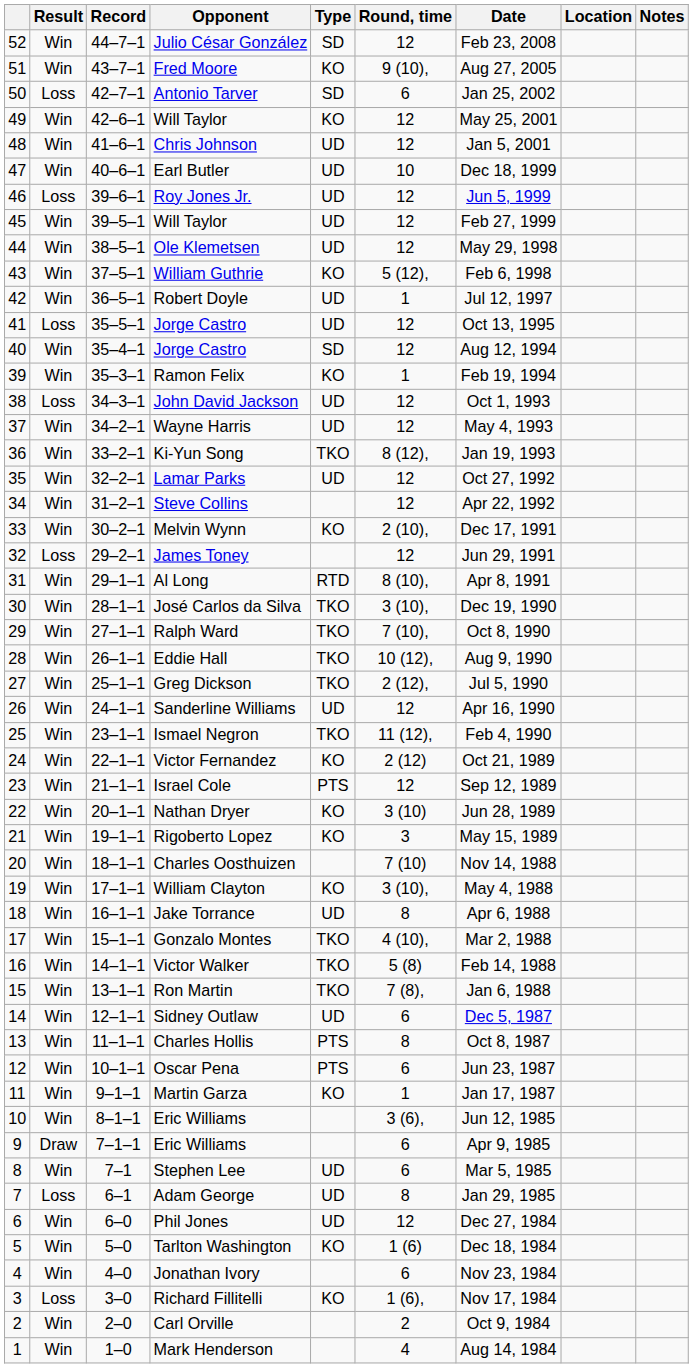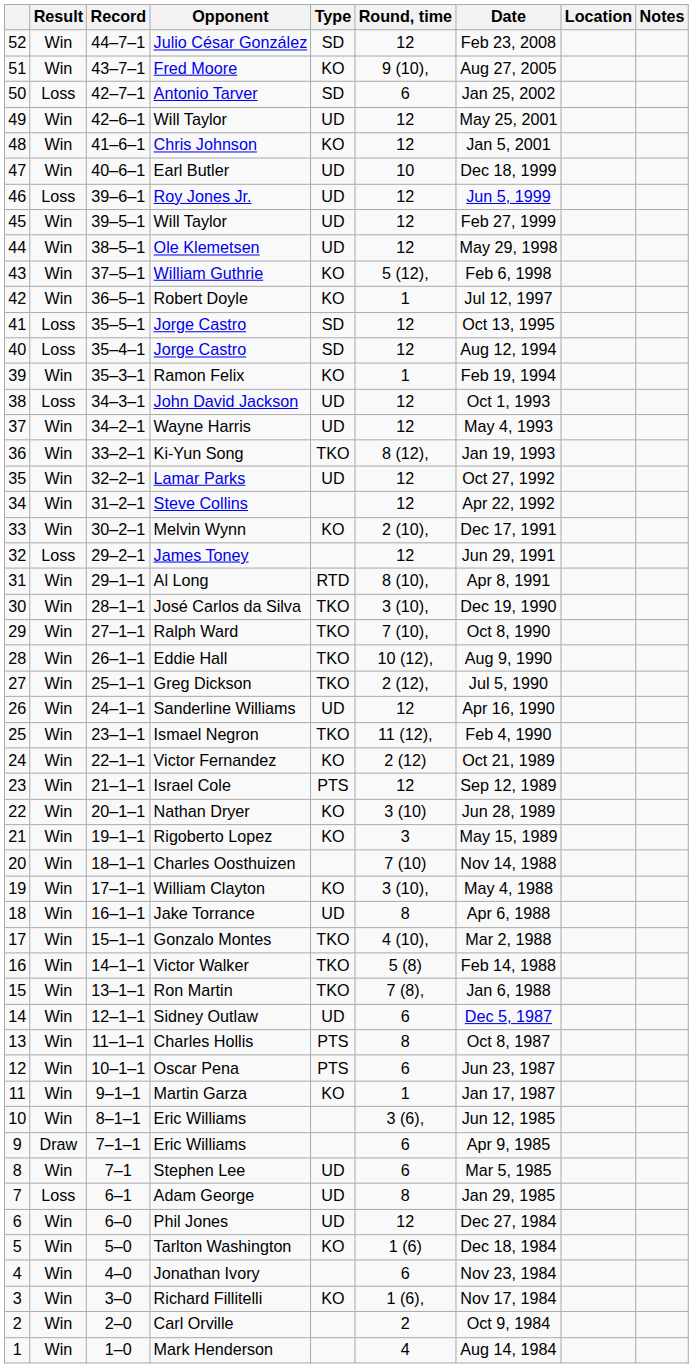 <table class="wikitable" style="text-align:center">
 <tr>
 <th></th>
 <th>Result</th>
 <th>Record</th>
 <th>Opponent</th>
 <th>Type</th>
 <th>Round, time</th>
 <th>Date</th>
 <th>Location</th>
 <th>Notes</th>
 </tr>
 <tr>
 <td>52</td>
 <td>Win</td>
 <td>44–7–1</td>
 <td style="text-align:left;"><a href='#'>Julio César González</a></td>
 <td>SD</td>
 <td>12</td>
 <td>Feb 23, 2008</td>
 <td style="text-align:left;"></td>
 <td style="text-align:left;"></td>
 </tr>
 <tr>
 <td>51</td>
 <td>Win</td>
 <td>43–7–1</td>
 <td style="text-align:left;"><a href='#'>Fred Moore</a></td>
 <td>KO</td>
 <td>9 (10), </td>
 <td>Aug 27, 2005</td>
 <td style="text-align:left;"></td>
 <td></td>
 </tr>
 <tr>
 <td>50</td>
 <td>Loss</td>
 <td>42–7–1</td>
 <td style="text-align:left;"><a href='#'>Antonio Tarver</a></td>
 <td>SD</td>
 <td>6</td>
 <td>Jan 25, 2002</td>
 <td style="text-align:left;"></td>
 <td style="text-align:left;"></td>
 </tr>
 <tr>
 <td>49</td>
 <td>Win</td>
 <td>42–6–1</td>
 <td style="text-align:left;">Will Taylor</td>
-<td>KO</td>
+<td>UD</td>
 <td>12</td>
 <td>May 25, 2001</td>
 <td style="text-align:left;"></td>
 <td style="text-align:left;"></td>
 </tr>
 <tr>
 <td>48</td>
 <td>Win</td>
 <td>41–6–1</td>
 <td style="text-align:left;"><a href='#'>Chris Johnson</a></td>
-<td>UD</td>
+<td>KO</td>
 <td>12</td>
 <td>Jan 5, 2001</td>
 <td style="text-align:left;"></td>
 <td style="text-align:left;"></td>
 </tr>
 <tr>
 <td>47</td>
 <td>Win</td>
 <td>40–6–1</td>
 <td style="text-align:left;">Earl Butler</td>
 <td>UD</td>
 <td>10</td>
 <td>Dec 18, 1999</td>
 <td style="text-align:left;"></td>
 <td></td>
 </tr>
 <tr>
 <td>46</td>
 <td>Loss</td>
 <td>39–6–1</td>
 <td style="text-align:left;"><a href='#'>Roy Jones Jr.</a></td>
 <td>UD</td>
 <td>12</td>
 <td><a href='#'>Jun 5, 1999</a></td>
 <td style="text-align:left;"></td>
 <td style="text-align:left;"></td>
 </tr>
 <tr>
 <td>45</td>
 <td>Win</td>
 <td>39–5–1</td>
 <td style="text-align:left;">Will Taylor</td>
 <td>UD</td>
 <td>12</td>
 <td>Feb 27, 1999</td>
 <td style="text-align:left;"></td>
 <td style="text-align:left;"></td>
 </tr>
 <tr>
 <td>44</td>
 <td>Win</td>
 <td>38–5–1</td>
 <td style="text-align:left;"><a href='#'>Ole Klemetsen</a></td>
 <td>UD</td>
 <td>12</td>
 <td>May 29, 1998</td>
 <td style="text-align:left;"></td>
 <td style="text-align:left;"></td>
 </tr>
 <tr>
 <td>43</td>
 <td>Win</td>
 <td>37–5–1</td>
 <td style="text-align:left;"><a href='#'>William Guthrie</a></td>
 <td>KO</td>
 <td>5 (12), </td>
 <td>Feb 6, 1998</td>
 <td style="text-align:left;"></td>
 <td style="text-align:left;"></td>
 </tr>
 <tr>
 <td>42</td>
 <td>Win</td>
 <td>36–5–1</td>
 <td style="text-align:left;">Robert Doyle</td>
-<td>UD</td>
+<td>KO</td>
 <td>1</td>
 <td>Jul 12, 1997</td>
 <td style="text-align:left;"></td>
 <td></td>
 </tr>
 <tr>
 <td>41</td>
 <td>Loss</td>
 <td>35–5–1</td>
 <td style="text-align:left;"><a href='#'>Jorge Castro</a></td>
-<td>UD</td>
+<td>SD</td>
 <td>12</td>
 <td>Oct 13, 1995</td>
 <td style="text-align:left;"></td>
 <td style="text-align:left;"></td>
 </tr>
 <tr>
 <td>40</td>
-<td>Win</td>
+<td>Loss</td>
 <td>35–4–1</td>
 <td style="text-align:left;"><a href='#'>Jorge Castro</a></td>
 <td>SD</td>
 <td>12</td>
 <td>Aug 12, 1994</td>
 <td style="text-align:left;"></td>
 <td style="text-align:left;"></td>
 </tr>
 <tr>
 <td>39</td>
 <td>Win</td>
 <td>35–3–1</td>
 <td style="text-align:left;">Ramon Felix</td>
 <td>KO</td>
 <td>1</td>
 <td>Feb 19, 1994</td>
 <td style="text-align:left;"></td>
 <td></td>
 </tr>
 <tr>
 <td>38</td>
 <td>Loss</td>
 <td>34–3–1</td>
 <td style="text-align:left;"><a href='#'>John David Jackson</a></td>
 <td>UD</td>
 <td>12</td>
 <td>Oct 1, 1993</td>
 <td style="text-align:left;"></td>
 <td style="text-align:left;"></td>
 </tr>
 <tr>
 <td>37</td>
 <td>Win</td>
 <td>34–2–1</td>
 <td style="text-align:left;">Wayne Harris</td>
 <td>UD</td>
 <td>12</td>
 <td>May 4, 1993</td>
 <td style="text-align:left;"></td>
 <td style="text-align:left;"></td>
 </tr>
 <tr>
 <td>36</td>
 <td>Win</td>
 <td>33–2–1</td>
 <td style="text-align:left;">Ki-Yun Song</td>
 <td>TKO</td>
 <td>8 (12), </td>
 <td>Jan 19, 1993</td>
 <td style="text-align:left;"></td>
 <td style="text-align:left;"></td>
 </tr>
 <tr>
 <td>35</td>
 <td>Win</td>
 <td>32–2–1</td>
 <td style="text-align:left;"><a href='#'>Lamar Parks</a></td>
 <td>UD</td>
 <td>12</td>
 <td>Oct 27, 1992</td>
 <td style="text-align:left;"></td>
 <td style="text-align:left;"></td>
 </tr>
 <tr>
 <td>34</td>
 <td>Win</td>
 <td>31–2–1</td>
 <td style="text-align:left;"><a href='#'>Steve Collins</a></td>
 <td></td>
 <td>12</td>
 <td>Apr 22, 1992</td>
 <td style="text-align:left;"></td>
 <td style="text-align:left;"></td>
 </tr>
 <tr>
 <td>33</td>
 <td>Win</td>
 <td>30–2–1</td>
 <td style="text-align:left;">Melvin Wynn</td>
 <td>KO</td>
 <td>2 (10), </td>
 <td>Dec 17, 1991</td>
 <td style="text-align:left;"></td>
 <td></td>
 </tr>
 <tr>
 <td>32</td>
 <td>Loss</td>
 <td>29–2–1</td>
 <td style="text-align:left;"><a href='#'>James Toney</a></td>
 <td></td>
 <td>12</td>
 <td>Jun 29, 1991</td>
 <td style="text-align:left;"></td>
 <td style="text-align:left;"></td>
 </tr>
 <tr>
 <td>31</td>
 <td>Win</td>
 <td>29–1–1</td>
 <td style="text-align:left;">Al Long</td>
 <td>RTD</td>
 <td>8 (10), </td>
 <td>Apr 8, 1991</td>
 <td style="text-align:left;"></td>
 <td></td>
 </tr>
 <tr>
 <td>30</td>
 <td>Win</td>
 <td>28–1–1</td>
 <td style="text-align:left;">José Carlos da Silva</td>
 <td>TKO</td>
 <td>3 (10), </td>
 <td>Dec 19, 1990</td>
 <td style="text-align:left;"></td>
 <td></td>
 </tr>
 <tr>
 <td>29</td>
 <td>Win</td>
 <td>27–1–1</td>
 <td style="text-align:left;">Ralph Ward</td>
 <td>TKO</td>
 <td>7 (10), </td>
 <td>Oct 8, 1990</td>
 <td style="text-align:left;"></td>
 <td></td>
 </tr>
 <tr>
 <td>28</td>
 <td>Win</td>
 <td>26–1–1</td>
 <td style="text-align:left;">Eddie Hall</td>
 <td>TKO</td>
 <td>10 (12), </td>
 <td>Aug 9, 1990</td>
 <td style="text-align:left;"></td>
 <td style="text-align:left;"></td>
 </tr>
 <tr>
 <td>27</td>
 <td>Win</td>
 <td>25–1–1</td>
 <td style="text-align:left;">Greg Dickson</td>
 <td>TKO</td>
 <td>2 (12), </td>
 <td>Jul 5, 1990</td>
 <td style="text-align:left;"></td>
 <td style="text-align:left;"></td>
 </tr>
 <tr>
 <td>26</td>
 <td>Win</td>
 <td>24–1–1</td>
 <td style="text-align:left;">Sanderline Williams</td>
 <td>UD</td>
 <td>12</td>
 <td>Apr 16, 1990</td>
 <td style="text-align:left;"></td>
 <td style="text-align:left;"></td>
 </tr>
 <tr>
 <td>25</td>
 <td>Win</td>
 <td>23–1–1</td>
 <td style="text-align:left;">Ismael Negron</td>
 <td>TKO</td>
 <td>11 (12), </td>
 <td>Feb 4, 1990</td>
 <td style="text-align:left;"></td>
 <td style="text-align:left;"></td>
 </tr>
 <tr>
 <td>24</td>
 <td>Win</td>
 <td>22–1–1</td>
 <td style="text-align:left;">Victor Fernandez</td>
 <td>KO</td>
 <td>2 (12)</td>
 <td>Oct 21, 1989</td>
 <td style="text-align:left;"></td>
 <td style="text-align:left;"></td>
 </tr>
 <tr>
 <td>23</td>
 <td>Win</td>
 <td>21–1–1</td>
 <td style="text-align:left;">Israel Cole</td>
 <td>PTS</td>
 <td>12</td>
 <td>Sep 12, 1989</td>
 <td style="text-align:left;"></td>
 <td style="text-align:left;"></td>
 </tr>
 <tr>
 <td>22</td>
 <td>Win</td>
 <td>20–1–1</td>
 <td style="text-align:left;">Nathan Dryer</td>
 <td>KO</td>
 <td>3 (10)</td>
 <td>Jun 28, 1989</td>
 <td style="text-align:left;"></td>
 <td></td>
 </tr>
 <tr>
 <td>21</td>
 <td>Win</td>
 <td>19–1–1</td>
 <td style="text-align:left;">Rigoberto Lopez</td>
 <td>KO</td>
 <td>3</td>
 <td>May 15, 1989</td>
 <td style="text-align:left;"></td>
 <td></td>
 </tr>
 <tr>
 <td>20</td>
 <td>Win</td>
 <td>18–1–1</td>
 <td style="text-align:left;">Charles Oosthuizen</td>
 <td></td>
 <td>7 (10)</td>
 <td>Nov 14, 1988</td>
 <td style="text-align:left;"></td>
 <td></td>
 </tr>
 <tr>
 <td>19</td>
 <td>Win</td>
 <td>17–1–1</td>
 <td style="text-align:left;">William Clayton</td>
 <td>KO</td>
 <td>3 (10), </td>
 <td>May 4, 1988</td>
 <td style="text-align:left;"></td>
 <td></td>
 </tr>
 <tr>
 <td>18</td>
 <td>Win</td>
 <td>16–1–1</td>
 <td style="text-align:left;">Jake Torrance</td>
 <td>UD</td>
 <td>8</td>
 <td>Apr 6, 1988</td>
 <td style="text-align:left;"></td>
 <td></td>
 </tr>
 <tr>
 <td>17</td>
 <td>Win</td>
 <td>15–1–1</td>
 <td style="text-align:left;">Gonzalo Montes</td>
 <td>TKO</td>
 <td>4 (10), </td>
 <td>Mar 2, 1988</td>
 <td style="text-align:left;"></td>
 <td></td>
 </tr>
 <tr>
 <td>16</td>
 <td>Win</td>
 <td>14–1–1</td>
 <td style="text-align:left;">Victor Walker</td>
 <td>TKO</td>
 <td>5 (8)</td>
 <td>Feb 14, 1988</td>
 <td style="text-align:left;"></td>
 <td></td>
 </tr>
 <tr>
 <td>15</td>
 <td>Win</td>
 <td>13–1–1</td>
 <td style="text-align:left;">Ron Martin</td>
 <td>TKO</td>
 <td>7 (8), </td>
 <td>Jan 6, 1988</td>
 <td style="text-align:left;"></td>
 <td></td>
 </tr>
 <tr>
 <td>14</td>
 <td>Win</td>
 <td>12–1–1</td>
 <td style="text-align:left;">Sidney Outlaw</td>
 <td>UD</td>
 <td>6</td>
 <td><a href='#'>Dec 5, 1987</a></td>
 <td style="text-align:left;"></td>
 <td></td>
 </tr>
 <tr>
 <td>13</td>
 <td>Win</td>
 <td>11–1–1</td>
 <td style="text-align:left;">Charles Hollis</td>
 <td>PTS</td>
 <td>8</td>
 <td>Oct 8, 1987</td>
 <td style="text-align:left;"></td>
 <td></td>
 </tr>
 <tr>
 <td>12</td>
 <td>Win</td>
 <td>10–1–1</td>
 <td style="text-align:left;">Oscar Pena</td>
 <td>PTS</td>
 <td>6</td>
 <td>Jun 23, 1987</td>
 <td style="text-align:left;"></td>
 <td></td>
 </tr>
 <tr>
 <td>11</td>
 <td>Win</td>
 <td>9–1–1</td>
 <td style="text-align:left;">Martin Garza</td>
 <td>KO</td>
 <td>1</td>
 <td>Jan 17, 1987</td>
 <td style="text-align:left;"></td>
 <td></td>
 </tr>
 <tr>
 <td>10</td>
 <td>Win</td>
 <td>8–1–1</td>
 <td style="text-align:left;">Eric Williams</td>
 <td></td>
 <td>3 (6), </td>
 <td>Jun 12, 1985</td>
 <td style="text-align:left;"></td>
 <td></td>
 </tr>
 <tr>
 <td>9</td>
 <td>Draw</td>
 <td>7–1–1</td>
 <td style="text-align:left;">Eric Williams</td>
 <td></td>
 <td>6</td>
 <td>Apr 9, 1985</td>
 <td style="text-align:left;"></td>
 <td></td>
 </tr>
 <tr>
 <td>8</td>
 <td>Win</td>
 <td>7–1</td>
 <td style="text-align:left;">Stephen Lee</td>
 <td>UD</td>
 <td>6</td>
 <td>Mar 5, 1985</td>
 <td style="text-align:left;"></td>
 <td></td>
 </tr>
 <tr>
 <td>7</td>
 <td>Loss</td>
 <td>6–1</td>
 <td style="text-align:left;">Adam George</td>
 <td>UD</td>
 <td>8</td>
 <td>Jan 29, 1985</td>
 <td style="text-align:left;"></td>
 <td></td>
 </tr>
 <tr>
 <td>6</td>
 <td>Win</td>
 <td>6–0</td>
 <td style="text-align:left;">Phil Jones</td>
 <td>UD</td>
 <td>12</td>
 <td>Dec 27, 1984</td>
 <td style="text-align:left;"></td>
 <td></td>
 </tr>
 <tr>
 <td>5</td>
 <td>Win</td>
 <td>5–0</td>
 <td style="text-align:left;">Tarlton Washington</td>
 <td>KO</td>
 <td>1 (6)</td>
 <td>Dec 18, 1984</td>
 <td style="text-align:left;"></td>
 <td></td>
 </tr>
 <tr>
 <td>4</td>
 <td>Win</td>
 <td>4–0</td>
 <td style="text-align:left;">Jonathan Ivory</td>
 <td></td>
 <td>6</td>
 <td>Nov 23, 1984</td>
 <td style="text-align:left;"></td>
 <td></td>
 </tr>
 <tr>
 <td>3</td>
-<td>Loss</td>
+<td>Win</td>
 <td>3–0</td>
 <td style="text-align:left;">Richard Fillitelli</td>
 <td>KO</td>
 <td>1 (6), </td>
 <td>Nov 17, 1984</td>
 <td style="text-align:left;"></td>
 <td></td>
 </tr>
 <tr>
 <td>2</td>
 <td>Win</td>
 <td>2–0</td>
 <td style="text-align:left;">Carl Orville</td>
 <td></td>
 <td>2</td>
 <td>Oct 9, 1984</td>
 <td style="text-align:left;"></td>
 <td></td>
 </tr>
 <tr>
 <td>1</td>
 <td>Win</td>
 <td>1–0</td>
 <td style="text-align:left;">Mark Henderson</td>
 <td></td>
 <td>4</td>
 <td>Aug 14, 1984</td>
 <td style="text-align:left;"></td>
 <td style="text-align:left;"></td>
 </tr>
 </table>
